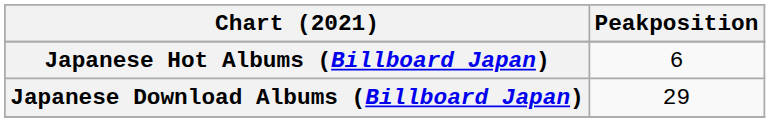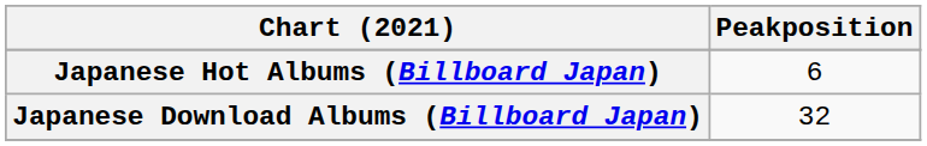 <table class="wikitable sortable plainrowheaders" style="text-align:center">
 <tr>
 <th scope="col">Chart (2021)</th>
 <th scope="col">Peakposition</th>
 </tr>
 <tr>
 </tr>
 <tr>
 <th scope="row">Japanese Hot Albums (<em><a href='#'>Billboard Japan</a></em>)</th>
 <td>6</td>
 </tr>
 <tr>
 <th scope="row">Japanese Download Albums (<em><a href='#'>Billboard Japan</a></em>)</th>
-<td>29</td>
+<td>32</td>
 </tr>
 <tr>
 </tr>
 </table>
